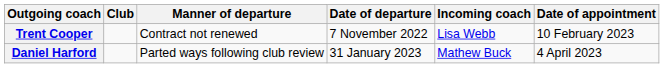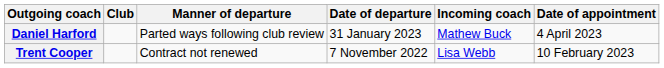 <table class="wikitable plainrowheaders">
 <tr>
 <th>Outgoing coach</th>
 <th>Club</th>
 <th>Manner of departure</th>
 <th>Date of departure</th>
 <th>Incoming coach</th>
 <th>Date of appointment</th>
 </tr>
 <tr>
+<th scope=row><a href='#'>Daniel Harford</a></th>
+<td></td>
+<td>Parted ways following club review</td>
+<td>31 January 2023</td>
+<td><a href='#'>Mathew Buck</a></td>
+<td>4 April 2023</td>
+</tr>
+<tr>
 <th scope=row><a href='#'>Trent Cooper</a></th>
 <td></td>
 <td>Contract not renewed</td>
 <td>7 November 2022</td>
 <td><a href='#'>Lisa Webb</a></td>
 <td>10 February 2023</td>
 </tr>
-<tr>
-<th scope=row><a href='#'>Daniel Harford</a></th>
-<td></td>
-<td>Parted ways following club review</td>
-<td>31 January 2023</td>
-<td><a href='#'>Mathew Buck</a></td>
-<td>4 April 2023</td>
-</tr>
 </table>
